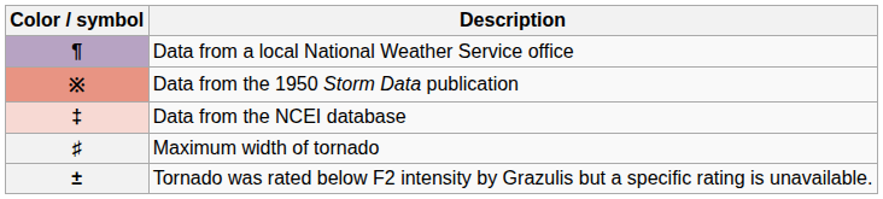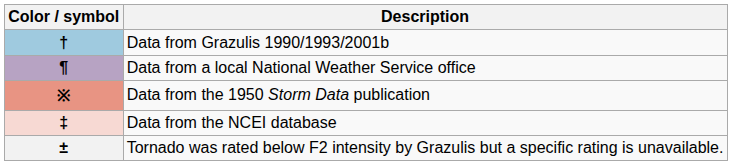 <table class="wikitable">
 <tr>
 <th scope="col">Color / symbol</th>
 <th scope="col">Description</th>
+</tr>
+<tr>
+<th scope="row" style="background-color:#9FCADF;">†</th>
+<td>Data from Grazulis 1990/1993/2001b</td>
 </tr>
 <tr>
 <th scope="row" style="background-color:#B7A3C3;">¶</th>
 <td>Data from a local National Weather Service office</td>
 </tr>
 <tr>
 <th scope="row" style="background-color:#E89483;">※</th>
 <td>Data from the 1950 <em>Storm Data</em> publication</td>
 </tr>
 <tr>
 <th scope="row" style="background-color:#F7D9D3;">‡</th>
 <td>Data from the NCEI database</td>
 </tr>
 <tr>
-<th scope="row">♯</th>
-<td>Maximum width of tornado</td>
-</tr>
-<tr>
 <th scope="row">±</th>
 <td>Tornado was rated below F2 intensity by Grazulis but a specific rating is unavailable.</td>
 </tr>
 </table>
